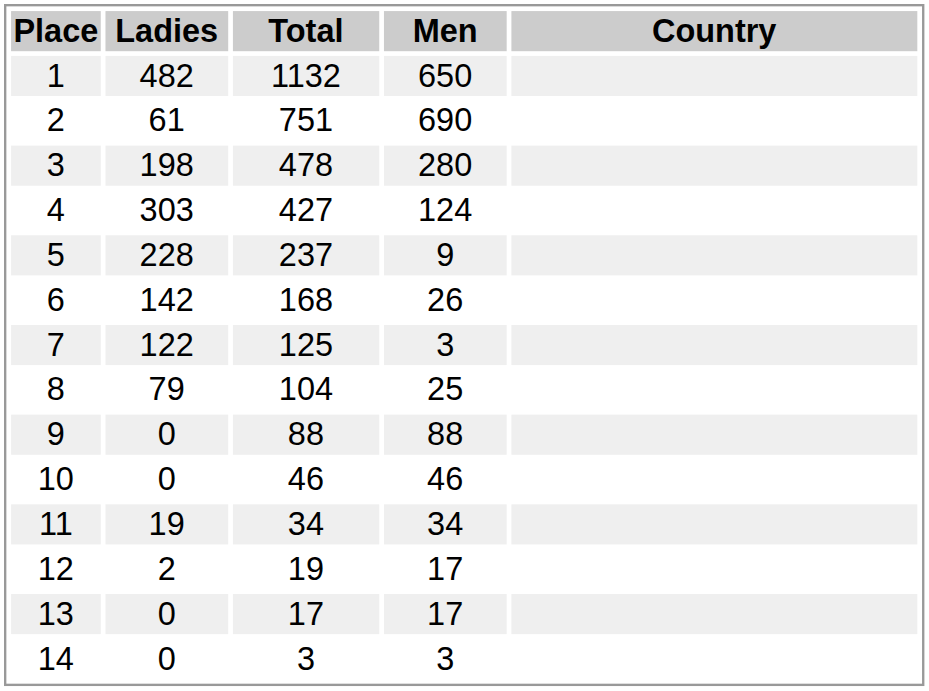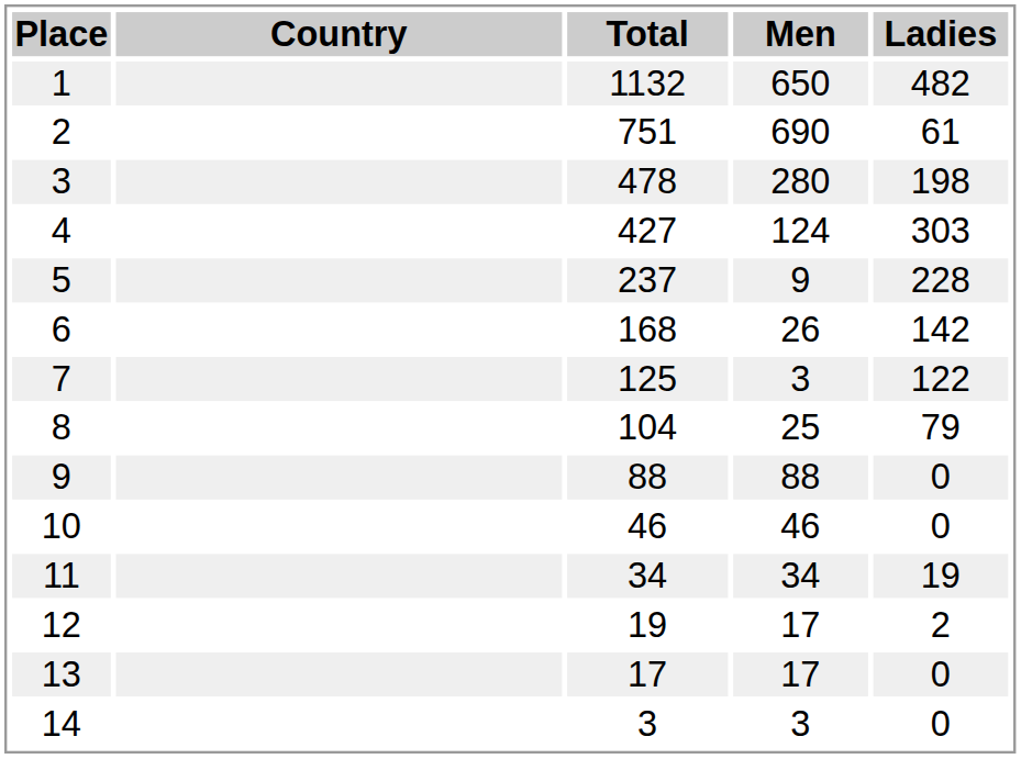 <table border="0" style="border: 1px solid #999; background-color:#FFFFFF; text-align:center; font-size:86%; line-height:15px;">
 <tr align="center" bgcolor="#CCCCCC">
 <th width=35>Place</th>
-<th width=50>Ladies</th>
+<th width=170>Country</th>
 <th width=60>Total</th>
 <th width=50>Men</th>
-<th width=170>Country</th>
+<th width=50>Ladies</th>
 </tr>
 <tr bgcolor="#EFEFEF">
 <td>1</td>
-<td>482</td>
+<td align="left"></td>
 <td>1132</td>
 <td>650</td>
-<td align="left"></td>
+<td>482</td>
 </tr>
 <tr>
 <td>2</td>
-<td>61</td>
+<td align="left"></td>
 <td>751</td>
 <td>690</td>
-<td align="left"></td>
+<td>61</td>
 </tr>
 <tr bgcolor="#EFEFEF">
 <td>3</td>
-<td>198</td>
+<td align="left"></td>
 <td>478</td>
 <td>280</td>
-<td align="left"></td>
+<td>198</td>
 </tr>
 <tr>
 <td>4</td>
-<td>303</td>
+<td align="left"></td>
 <td>427</td>
 <td>124</td>
-<td align="left"></td>
+<td>303</td>
 </tr>
 <tr bgcolor="#EFEFEF">
 <td>5</td>
-<td>228</td>
+<td align="left"></td>
 <td>237</td>
 <td>9</td>
-<td align="left"></td>
+<td>228</td>
 </tr>
 <tr>
 <td>6</td>
-<td>142</td>
+<td align="left"></td>
 <td>168</td>
 <td>26</td>
-<td align="left"></td>
+<td>142</td>
 </tr>
 <tr bgcolor="#EFEFEF">
 <td>7</td>
-<td>122</td>
+<td align="left"></td>
 <td>125</td>
 <td>3</td>
-<td align="left"></td>
+<td>122</td>
 </tr>
 <tr>
 <td>8</td>
-<td>79</td>
+<td align="left"></td>
 <td>104</td>
 <td>25</td>
-<td align="left"></td>
+<td>79</td>
 </tr>
 <tr bgcolor="#EFEFEF">
 <td>9</td>
-<td>0</td>
+<td align="left"></td>
 <td>88</td>
 <td>88</td>
-<td align="left"></td>
+<td>0</td>
 </tr>
 <tr>
 <td>10</td>
-<td>0</td>
+<td align="left"></td>
 <td>46</td>
 <td>46</td>
-<td align="left"></td>
+<td>0</td>
 </tr>
 <tr bgcolor="#EFEFEF">
 <td>11</td>
-<td>19</td>
+<td align="left"></td>
 <td>34</td>
 <td>34</td>
-<td align="left"></td>
+<td>19</td>
 </tr>
 <tr>
 <td>12</td>
-<td>2</td>
+<td align="left"></td>
 <td>19</td>
 <td>17</td>
-<td align="left"></td>
+<td>2</td>
 </tr>
 <tr bgcolor="#EFEFEF">
 <td>13</td>
-<td>0</td>
+<td align="left"></td>
 <td>17</td>
 <td>17</td>
-<td align="left"></td>
+<td>0</td>
 </tr>
 <tr>
 <td>14</td>
-<td>0</td>
+<td align="left"></td>
 <td>3</td>
 <td>3</td>
-<td align="left"></td>
+<td>0</td>
 </tr>
 </table>
